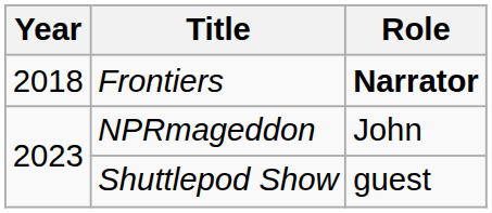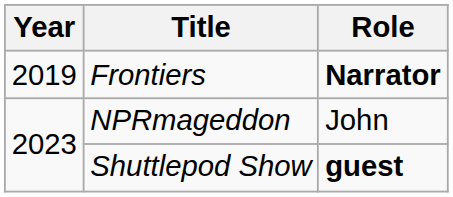 <table class="wikitable sortable">
 <tr>
 <th scope="col">Year</th>
 <th scope="col">Title</th>
 <th scope="col">Role</th>
 </tr>
 <tr>
-<td>2018</td>
+<td>2019</td>
 <td><em>Frontiers</em></td>
 <td><strong>Narrator</strong></td>
 </tr>
 <tr>
 <td rowspan="2">2023</td>
 <td><em>NPRmageddon</em></td>
 <td>John</td>
 </tr>
 <tr>
 <td><em>Shuttlepod Show</em></td>
-<td>guest</td>
+<td><strong>guest</strong></td>
 </tr>
 </table>
